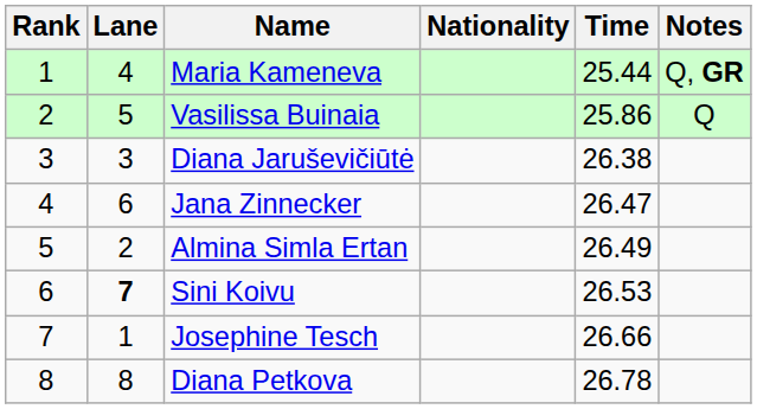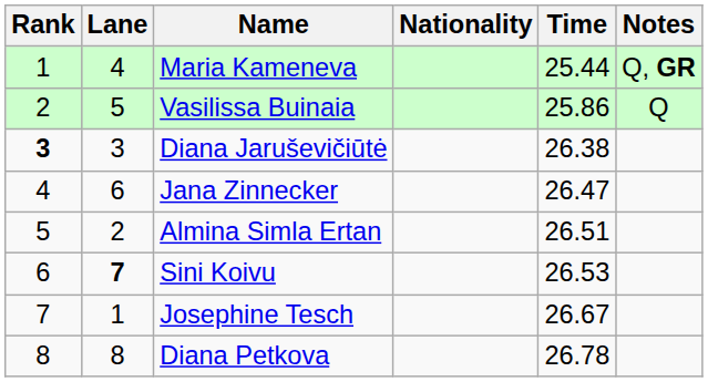 <table class="wikitable sortable" style="text-align:center">
 <tr>
 <th>Rank</th>
 <th>Lane</th>
 <th>Name</th>
 <th>Nationality</th>
 <th>Time</th>
 <th>Notes</th>
 </tr>
 <tr bgcolor=ccffcc>
 <td>1</td>
 <td>4</td>
 <td align=left><a href='#'>Maria Kameneva</a></td>
 <td align=left></td>
 <td>25.44</td>
 <td>Q, <strong>GR</strong></td>
 </tr>
 <tr bgcolor=ccffcc>
 <td>2</td>
 <td>5</td>
 <td align=left><a href='#'>Vasilissa Buinaia</a></td>
 <td align=left></td>
 <td>25.86</td>
 <td>Q</td>
 </tr>
 <tr>
-<td>3</td>
+<td><strong>3</strong></td>
 <td>3</td>
 <td align=left><a href='#'>Diana Jaruševičiūtė</a></td>
 <td align=left></td>
 <td>26.38</td>
 <td></td>
 </tr>
 <tr>
 <td>4</td>
 <td>6</td>
 <td align=left><a href='#'>Jana Zinnecker</a></td>
 <td align=left></td>
 <td>26.47</td>
 <td></td>
 </tr>
 <tr>
 <td>5</td>
 <td>2</td>
 <td align=left><a href='#'>Almina Simla Ertan</a></td>
 <td align=left></td>
-<td>26.49</td>
+<td>26.51</td>
 <td></td>
 </tr>
 <tr>
 <td>6</td>
 <td><strong>7</strong></td>
 <td align=left><a href='#'>Sini Koivu</a></td>
 <td align=left></td>
 <td>26.53</td>
 <td></td>
 </tr>
 <tr>
 <td>7</td>
 <td>1</td>
 <td align=left><a href='#'>Josephine Tesch</a></td>
 <td align=left></td>
-<td>26.66</td>
+<td>26.67</td>
 <td></td>
 </tr>
 <tr>
 <td>8</td>
 <td>8</td>
 <td align=left><a href='#'>Diana Petkova</a></td>
 <td align=left></td>
 <td>26.78</td>
 <td></td>
 </tr>
 </table>
